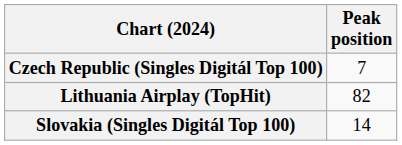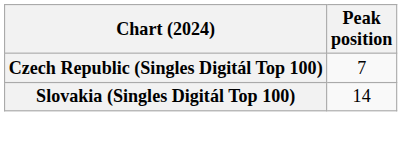 <table class="wikitable plainrowheaders sortable" style="text-align:center">
 <tr>
 <th scope="col">Chart (2024)</th>
 <th scope="col">Peak<br>position</th>
 </tr>
 <tr>
 <th scope="row">Czech Republic (Singles Digitál Top 100)</th>
 <td>7</td>
 </tr>
 <tr>
-<th scope="row">Lithuania Airplay (TopHit)</th>
-<td>82</td>
-</tr>
-<tr>
 <th scope="row">Slovakia (Singles Digitál Top 100)</th>
 <td>14</td>
 </tr>
 </table>
